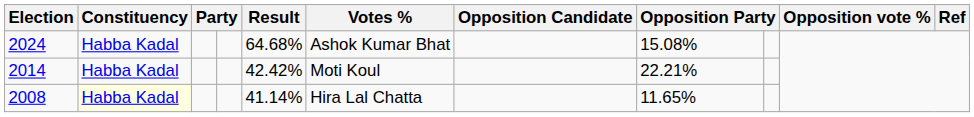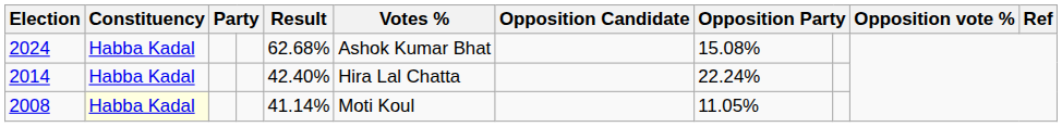 <table class="wikitable sortable">
 <tr>
 <th>Election</th>
 <th>Constituency</th>
 <th colspan="2">Party</th>
 <th>Result</th>
 <th>Votes %</th>
 <th>Opposition Candidate</th>
 <th colspan="2">Opposition Party</th>
 <th>Opposition vote %</th>
 <th>Ref</th>
 </tr>
 <tr>
 <td><a href='#'>2024</a></td>
 <td><a href='#'>Habba Kadal</a></td>
 <td></td>
 <td></td>
-<td>64.68%</td>
+<td>62.68%</td>
 <td>Ashok Kumar Bhat</td>
 <td></td>
 <td>15.08%</td>
 <td></td>
 </tr>
 <tr>
 <td><a href='#'>2014</a></td>
 <td><a href='#'>Habba Kadal</a></td>
 <td></td>
 <td></td>
-<td>42.42%</td>
-<td>Moti Koul</td>
+<td>42.40%</td>
+<td>Hira Lal Chatta</td>
 <td></td>
-<td>22.21%</td>
+<td>22.24%</td>
 <td></td>
 </tr>
 <tr>
 <td><a href='#'>2008</a></td>
 <td style="background: lightyellow;"><a href='#'>Habba Kadal</a></td>
 <td></td>
 <td></td>
 <td>41.14%</td>
-<td>Hira Lal Chatta</td>
+<td>Moti Koul</td>
 <td></td>
-<td>11.65%</td>
+<td>11.05%</td>
 <td></td>
 </tr>
 </table>
